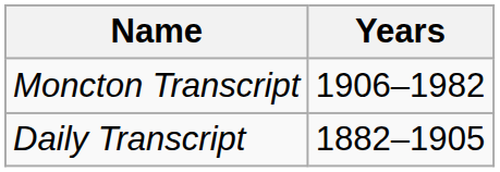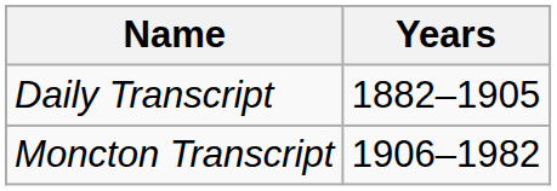 <table class="wikitable">
 <tr>
 <th>Name</th>
 <th>Years</th>
 </tr>
 <tr>
+<td><em>Daily Transcript</em></td>
+<td>1882–1905</td>
+</tr>
+<tr>
 <td><em>Moncton Transcript</em></td>
 <td>1906–1982</td>
 </tr>
-<tr>
-<td><em>Daily Transcript</em></td>
-<td>1882–1905</td>
-</tr>
 </table>
